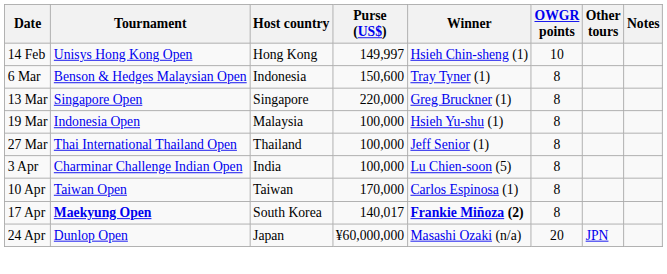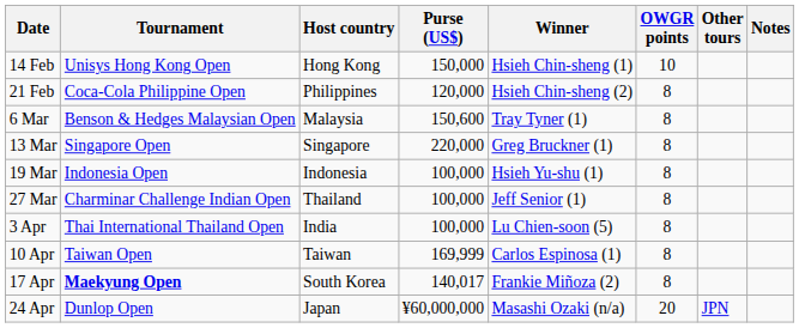 <table class="wikitable" style="font-size:95%">
 <tr>
 <th>Date</th>
 <th>Tournament</th>
 <th>Host country</th>
 <th>Purse<br>(<a href='#'>US$</a>)</th>
 <th>Winner</th>
 <th><a href='#'>OWGR</a><br>points</th>
 <th>Other<br>tours</th>
 <th>Notes</th>
 </tr>
 <tr>
 <td>14 Feb</td>
 <td><a href='#'>Unisys Hong Kong Open</a></td>
 <td>Hong Kong</td>
-<td align=right>149,997</td>
+<td align=right>150,000</td>
 <td> <a href='#'>Hsieh Chin-sheng</a> (1)</td>
 <td align=center>10</td>
 <td></td>
 <td></td>
 </tr>
 <tr>
+<td>21 Feb</td>
+<td><a href='#'>Coca-Cola Philippine Open</a></td>
+<td>Philippines</td>
+<td align=right>120,000</td>
+<td> <a href='#'>Hsieh Chin-sheng</a> (2)</td>
+<td align=center>8</td>
+<td></td>
+<td></td>
+</tr>
+<tr>
 <td>6 Mar</td>
 <td><a href='#'>Benson & Hedges Malaysian Open</a></td>
-<td>Indonesia</td>
+<td>Malaysia</td>
 <td align=right>150,600</td>
 <td> <a href='#'>Tray Tyner</a> (1)</td>
 <td align=center>8</td>
 <td></td>
 <td></td>
 </tr>
 <tr>
 <td>13 Mar</td>
 <td><a href='#'>Singapore Open</a></td>
 <td>Singapore</td>
 <td align=right>220,000</td>
 <td> <a href='#'>Greg Bruckner</a> (1)</td>
 <td align=center>8</td>
 <td></td>
 <td></td>
 </tr>
 <tr>
 <td>19 Mar</td>
 <td><a href='#'>Indonesia Open</a></td>
-<td>Malaysia</td>
+<td>Indonesia</td>
 <td align=right>100,000</td>
 <td> <a href='#'>Hsieh Yu-shu</a> (1)</td>
 <td align=center>8</td>
 <td></td>
 <td></td>
 </tr>
 <tr>
 <td>27 Mar</td>
-<td><a href='#'>Thai International Thailand Open</a></td>
+<td><a href='#'>Charminar Challenge Indian Open</a></td>
 <td>Thailand</td>
 <td align=right>100,000</td>
 <td> <a href='#'>Jeff Senior</a> (1)</td>
 <td align=center>8</td>
 <td></td>
 <td></td>
 </tr>
 <tr>
 <td>3 Apr</td>
-<td><a href='#'>Charminar Challenge Indian Open</a></td>
+<td><a href='#'>Thai International Thailand Open</a></td>
 <td>India</td>
 <td align=right>100,000</td>
 <td> <a href='#'>Lu Chien-soon</a> (5)</td>
 <td align=center>8</td>
 <td></td>
 <td></td>
 </tr>
 <tr>
 <td>10 Apr</td>
 <td><a href='#'>Taiwan Open</a></td>
 <td>Taiwan</td>
-<td align=right>170,000</td>
+<td align=right>169,999</td>
 <td> <a href='#'>Carlos Espinosa</a> (1)</td>
 <td align=center>8</td>
 <td></td>
 <td></td>
 </tr>
 <tr>
 <td>17 Apr</td>
 <td><strong><a href='#'>Maekyung Open</a></strong></td>
 <td>South Korea</td>
 <td align=right>140,017</td>
-<td><strong> <a href='#'>Frankie Miñoza</a> (2)</strong></td>
+<td> <a href='#'>Frankie Miñoza</a> (2)</td>
 <td align=center>8</td>
 <td></td>
 <td></td>
 </tr>
 <tr>
 <td>24 Apr</td>
 <td><a href='#'>Dunlop Open</a></td>
 <td>Japan</td>
 <td align=right>¥60,000,000</td>
 <td> <a href='#'>Masashi Ozaki</a> (n/a)</td>
 <td align=center>20</td>
 <td><a href='#'>JPN</a></td>
 <td></td>
 </tr>
 </table>
